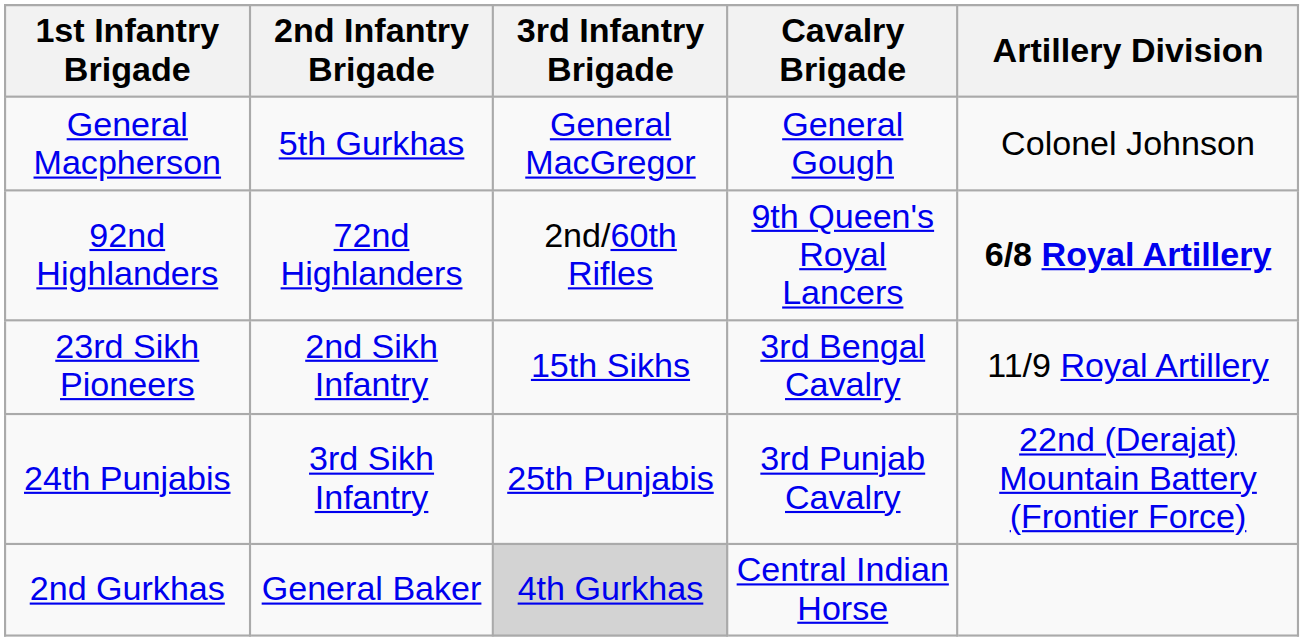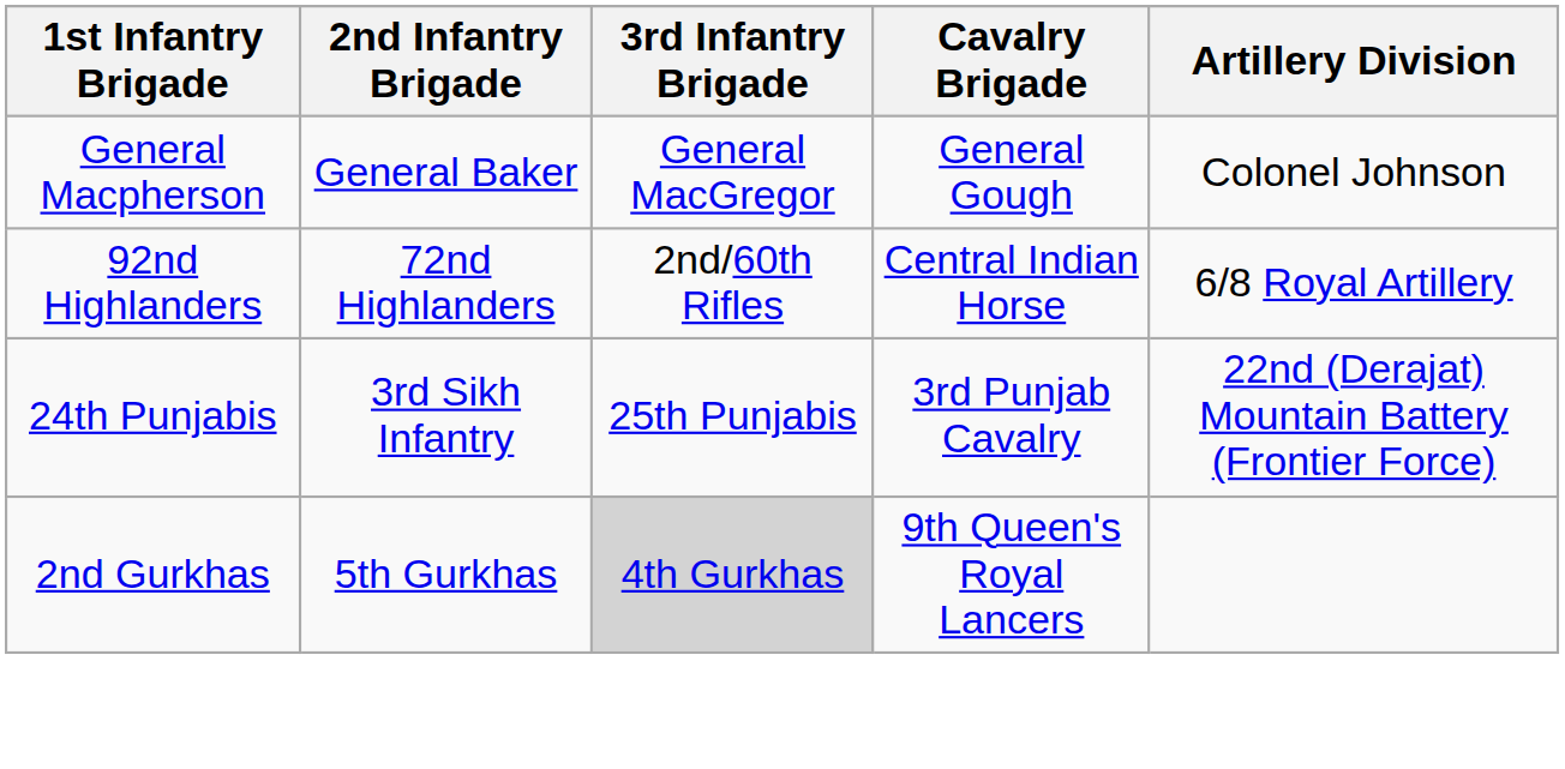 <table class="wikitable" style="text-align:center;">
 <tr ---->
 </tr>
 <tr ---->
 <th>1st Infantry Brigade</th>
 <th>2nd Infantry Brigade</th>
 <th>3rd Infantry Brigade</th>
 <th>Cavalry Brigade</th>
 <th>Artillery Division</th>
 </tr>
 <tr ---->
 <td><a href='#'>General Macpherson</a></td>
-<td><a href='#'>5th Gurkhas</a></td>
+<td><a href='#'>General Baker</a></td>
 <td><a href='#'>General MacGregor</a></td>
 <td><a href='#'>General Gough</a></td>
 <td>Colonel Johnson</td>
 </tr>
 <tr>
 <td><a href='#'>92nd Highlanders</a></td>
 <td><a href='#'>72nd Highlanders</a></td>
 <td>2nd/<a href='#'>60th Rifles</a></td>
-<td><a href='#'>9th Queen's Royal Lancers</a></td>
-<td><strong>6/8 <a href='#'>Royal Artillery</a></strong></td>
-</tr>
-<tr>
-<td><a href='#'>23rd Sikh Pioneers</a></td>
-<td><a href='#'>2nd Sikh Infantry</a></td>
-<td><a href='#'>15th Sikhs</a></td>
-<td><a href='#'>3rd Bengal Cavalry</a></td>
-<td>11/9 <a href='#'>Royal Artillery</a></td>
+<td><a href='#'>Central Indian Horse</a></td>
+<td>6/8 <a href='#'>Royal Artillery</a></td>
 </tr>
 <tr>
 <td><a href='#'>24th Punjabis</a></td>
 <td><a href='#'>3rd Sikh Infantry</a></td>
 <td><a href='#'>25th Punjabis</a></td>
 <td><a href='#'>3rd Punjab Cavalry</a></td>
 <td><a href='#'>22nd (Derajat) Mountain Battery (Frontier Force)</a></td>
 </tr>
 <tr>
 <td><a href='#'>2nd Gurkhas</a></td>
-<td><a href='#'>General Baker</a></td>
+<td><a href='#'>5th Gurkhas</a></td>
 <td style="background: lightgrey;"><a href='#'>4th Gurkhas</a></td>
-<td><a href='#'>Central Indian Horse</a></td>
+<td><a href='#'>9th Queen's Royal Lancers</a></td>
 <td></td>
 </tr>
 </table>
